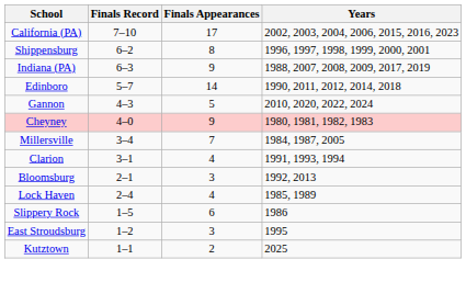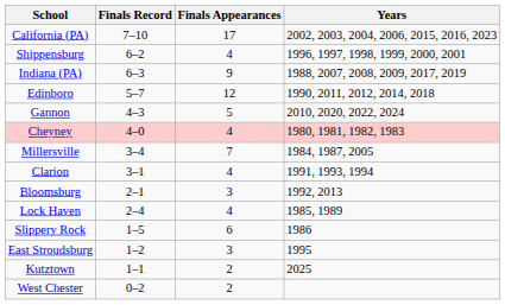 <table class="wikitable sortable" style="text-align:center;">
 <tr>
 <th>School</th>
 <th>Finals Record</th>
 <th>Finals Appearances</th>
 <th class=unsortable>Years</th>
 </tr>
 <tr>
 <td><a href='#'>California (PA)</a></td>
 <td>7–10</td>
 <td>17</td>
 <td align=left>2002, 2003, 2004, 2006, 2015, 2016, 2023</td>
 </tr>
 <tr>
 <td><a href='#'>Shippensburg</a></td>
 <td>6–2</td>
-<td>8</td>
+<td>4</td>
 <td align=left>1996, 1997, 1998, 1999, 2000, 2001</td>
 </tr>
 <tr>
 <td><a href='#'>Indiana (PA)</a></td>
 <td>6–3</td>
 <td>9</td>
 <td align=left>1988, 2007, 2008, 2009, 2017, 2019</td>
 </tr>
 <tr>
 <td><a href='#'>Edinboro</a></td>
 <td>5–7</td>
-<td>14</td>
+<td>12</td>
 <td align=left>1990, 2011, 2012, 2014, 2018</td>
 </tr>
 <tr>
 <td><a href='#'>Gannon</a></td>
 <td>4–3</td>
 <td>5</td>
 <td align=left>2010, 2020, 2022, 2024</td>
 </tr>
 <tr bgcolor=#fdcccc>
 <td><a href='#'>Cheyney</a></td>
 <td>4–0</td>
-<td>9</td>
+<td>4</td>
 <td align=left>1980, 1981, 1982, 1983</td>
 </tr>
 <tr>
 <td><a href='#'>Millersville</a></td>
 <td>3–4</td>
 <td>7</td>
 <td align=left>1984, 1987, 2005</td>
 </tr>
 <tr>
 <td><a href='#'>Clarion</a></td>
 <td>3–1</td>
 <td>4</td>
 <td align=left>1991, 1993, 1994</td>
 </tr>
 <tr>
 <td><a href='#'>Bloomsburg</a></td>
 <td>2–1</td>
 <td>3</td>
 <td align=left>1992, 2013</td>
 </tr>
 <tr>
 <td><a href='#'>Lock Haven</a></td>
 <td>2–4</td>
 <td>4</td>
 <td align=left>1985, 1989</td>
 </tr>
 <tr>
 <td><a href='#'>Slippery Rock</a></td>
 <td>1–5</td>
 <td>6</td>
 <td align=left>1986</td>
 </tr>
 <tr>
 <td><a href='#'>East Stroudsburg</a></td>
 <td>1–2</td>
 <td>3</td>
 <td align=left>1995</td>
 </tr>
 <tr>
 <td><a href='#'>Kutztown</a></td>
 <td>1–1</td>
 <td>2</td>
 <td align=left>2025</td>
 </tr>
+<tr>
+<td><a href='#'>West Chester</a></td>
+<td>0–2</td>
+<td>2</td>
+<td align=left></td>
+</tr>
 </table>
